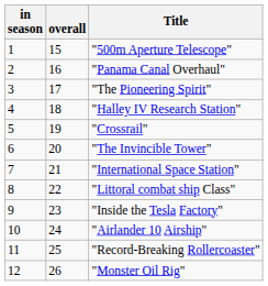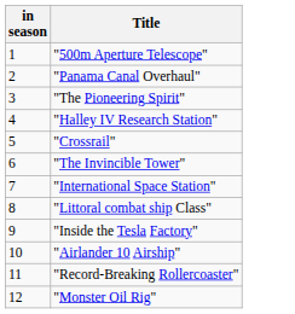 <table class="wikitable">
 <tr>
 <th> in<br>season</th>
-<th><br>overall</th>
 <th>Title</th>
 </tr>
 <tr>
 <td>1</td>
-<td>15</td>
 <td>"<a href='#'>500m Aperture Telescope</a>"</td>
 </tr>
 <tr>
 <td>2</td>
-<td>16</td>
 <td>"<a href='#'>Panama Canal</a> Overhaul"</td>
 </tr>
 <tr>
 <td>3</td>
-<td>17</td>
 <td>"The <a href='#'>Pioneering Spirit</a>"</td>
 </tr>
 <tr>
 <td>4</td>
-<td>18</td>
 <td>"<a href='#'>Halley IV Research Station</a>"</td>
 </tr>
 <tr>
 <td>5</td>
-<td>19</td>
 <td>"<a href='#'>Crossrail</a>"</td>
 </tr>
 <tr>
 <td>6</td>
-<td>20</td>
 <td>"<a href='#'>The Invincible Tower</a>"</td>
 </tr>
 <tr>
 <td>7</td>
-<td>21</td>
 <td>"<a href='#'>International Space Station</a>"</td>
 </tr>
 <tr>
 <td>8</td>
-<td>22</td>
 <td>"<a href='#'>Littoral combat ship</a> Class"</td>
 </tr>
 <tr>
 <td>9</td>
-<td>23</td>
 <td>"Inside the <a href='#'>Tesla</a> <a href='#'>Factory</a>"</td>
 </tr>
 <tr>
 <td>10</td>
-<td>24</td>
 <td>"<a href='#'>Airlander 10</a> <a href='#'>Airship</a>"</td>
 </tr>
 <tr>
 <td>11</td>
-<td>25</td>
 <td>"Record-Breaking <a href='#'>Rollercoaster</a>"</td>
 </tr>
 <tr>
 <td>12</td>
-<td>26</td>
 <td>"<a href='#'>Monster Oil Rig</a>"</td>
 </tr>
 </table>
